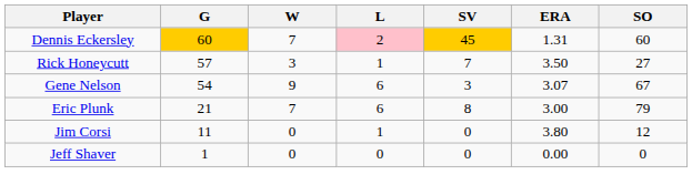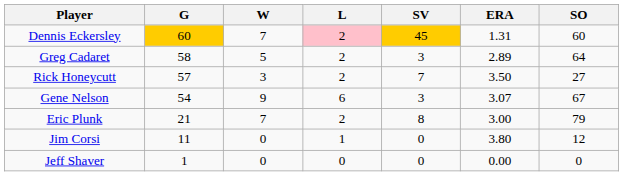 <table class="wikitable sortable">
 <tr>
 <th bgcolor="#DDDDFF" width="16%">Player</th>
 <th bgcolor="#DDDDFF" width="9%">G</th>
 <th bgcolor="#DDDDFF" width="9%">W</th>
 <th bgcolor="#DDDDFF" width="9%">L</th>
 <th bgcolor="#DDDDFF" width="9%">SV</th>
 <th bgcolor="#DDDDFF" width="9%">ERA</th>
 <th bgcolor="#DDDDFF" width="9%">SO</th>
 </tr>
 <tr align="center">
 <td><a href='#'>Dennis Eckersley</a></td>
 <td bgcolor="#FFCC00">60</td>
 <td>7</td>
 <td style="background: pink;">2</td>
 <td bgcolor="#FFCC00">45</td>
 <td>1.31</td>
 <td>60</td>
 </tr>
 <tr align="center">
+<td><a href='#'>Greg Cadaret</a></td>
+<td>58</td>
+<td>5</td>
+<td>2</td>
+<td>3</td>
+<td>2.89</td>
+<td>64</td>
+</tr>
+<tr align="center">
 <td><a href='#'>Rick Honeycutt</a></td>
 <td>57</td>
 <td>3</td>
-<td>1</td>
+<td>2</td>
 <td>7</td>
 <td>3.50</td>
 <td>27</td>
 </tr>
 <tr align="center">
 <td><a href='#'>Gene Nelson</a></td>
 <td>54</td>
 <td>9</td>
 <td>6</td>
 <td>3</td>
 <td>3.07</td>
 <td>67</td>
 </tr>
 <tr align="center">
 <td><a href='#'>Eric Plunk</a></td>
 <td>21</td>
 <td>7</td>
-<td>6</td>
+<td>2</td>
 <td>8</td>
 <td>3.00</td>
 <td>79</td>
 </tr>
 <tr align="center">
 <td><a href='#'>Jim Corsi</a></td>
 <td>11</td>
 <td>0</td>
 <td>1</td>
 <td>0</td>
 <td>3.80</td>
 <td>12</td>
 </tr>
 <tr align="center">
 <td><a href='#'>Jeff Shaver</a></td>
 <td>1</td>
 <td>0</td>
 <td>0</td>
 <td>0</td>
 <td>0.00</td>
 <td>0</td>
 </tr>
 </table>
